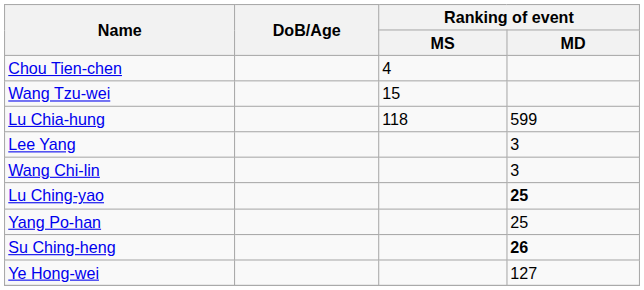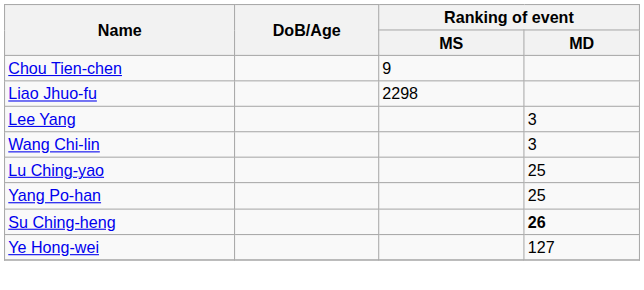 <table class="wikitable"  style="width:600px; font-size:95%;">
 <tr>
 <th align="left" rowspan="2">Name</th>
 <th align="left" rowspan="2">DoB/Age</th>
 <th align="center" colspan="2">Ranking of event</th>
 </tr>
 <tr>
 <th align="center">MS</th>
 <th align="center">MD</th>
 </tr>
 <tr>
 <td align="left"><a href='#'>Chou Tien-chen</a></td>
 <td align="left"></td>
-<td>4</td>
+<td>9</td>
 <td></td>
 </tr>
 <tr>
-<td align="left"><a href='#'>Wang Tzu-wei</a></td>
+<td align="left"><a href='#'>Liao Jhuo-fu</a></td>
 <td align="left"></td>
-<td>15</td>
+<td>2298</td>
 <td></td>
-</tr>
-<tr>
-<td align="left"><a href='#'>Lu Chia-hung</a></td>
-<td align="left"></td>
-<td>118</td>
-<td>599</td>
 </tr>
 <tr>
 <td align="left"><a href='#'>Lee Yang</a></td>
 <td align="left"></td>
 <td></td>
 <td>3</td>
 </tr>
 <tr>
 <td align="left"><a href='#'>Wang Chi-lin</a></td>
 <td align="left"></td>
 <td></td>
 <td>3</td>
 </tr>
 <tr>
 <td align="left"><a href='#'>Lu Ching-yao</a></td>
 <td align="left"></td>
 <td></td>
-<td><strong>25</strong></td>
+<td>25</td>
 </tr>
 <tr>
 <td align="left"><a href='#'>Yang Po-han</a></td>
 <td align="left"></td>
 <td></td>
 <td>25</td>
 </tr>
 <tr>
 <td align="left"><a href='#'>Su Ching-heng</a></td>
 <td align="left"></td>
 <td></td>
 <td><strong>26</strong></td>
 </tr>
 <tr>
 <td align="left"><a href='#'>Ye Hong-wei</a></td>
 <td align="left"></td>
 <td></td>
 <td>127</td>
 </tr>
 <tr>
 </tr>
 </table>
